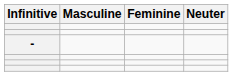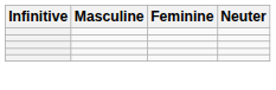 <table class="wikitable">
 <tr>
 <th>Infinitive</th>
 <th>Masculine</th>
 <th>Feminine</th>
 <th>Neuter</th>
 </tr>
 <tr>
 <th></th>
 <td></td>
 <td></td>
 <td></td>
 </tr>
 <tr>
 <th></th>
-<td></td>
-<td></td>
-<td></td>
-</tr>
-<tr>
-<th>-</th>
 <td></td>
 <td></td>
 <td></td>
 </tr>
 <tr>
 <th></th>
 <td></td>
 <td></td>
 <td></td>
 </tr>
 <tr>
 <th></th>
 <td></td>
 <td></td>
 <td></td>
 </tr>
 <tr>
 <th></th>
 <td></td>
 <td></td>
 <td></td>
 </tr>
 </table>
